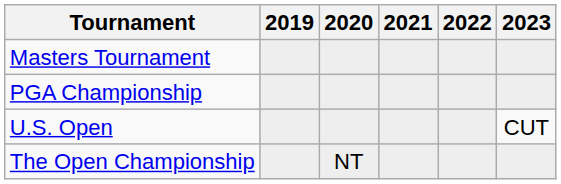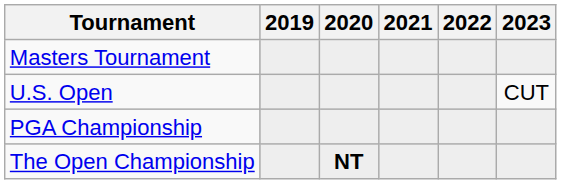 <table class="wikitable" style="font-size:95%;text-align:center;">
 <tr>
 <th>Tournament</th>
 <th>2019</th>
 <th>2020</th>
 <th>2021</th>
 <th>2022</th>
 <th>2023</th>
 </tr>
 <tr>
 <td align=left><a href='#'>Masters Tournament</a></td>
 <td style="background:#eeeeee;"></td>
 <td style="background:#eeeeee;"></td>
 <td style="background:#eeeeee;"></td>
 <td style="background:#eeeeee;"></td>
 <td style="background:#eeeeee;"></td>
 </tr>
 <tr>
+<td align=left><a href='#'>U.S. Open</a></td>
+<td style="background:#eeeeee;"></td>
+<td style="background:#eeeeee;"></td>
+<td style="background:#eeeeee;"></td>
+<td style="background:#eeeeee;"></td>
+<td>CUT</td>
+</tr>
+<tr>
 <td align=left><a href='#'>PGA Championship</a></td>
 <td style="background:#eeeeee;"></td>
 <td style="background:#eeeeee;"></td>
 <td style="background:#eeeeee;"></td>
 <td style="background:#eeeeee;"></td>
 <td style="background:#eeeeee;"></td>
 </tr>
 <tr>
-<td align=left><a href='#'>U.S. Open</a></td>
-<td style="background:#eeeeee;"></td>
-<td style="background:#eeeeee;"></td>
-<td style="background:#eeeeee;"></td>
-<td style="background:#eeeeee;"></td>
-<td>CUT</td>
-</tr>
-<tr>
 <td align=left><a href='#'>The Open Championship</a></td>
 <td style="background:#eeeeee;"></td>
-<td style="background:#eeeeee;">NT</td>
+<td style="background:#eeeeee;"><strong>NT</strong></td>
 <td style="background:#eeeeee;"></td>
 <td style="background:#eeeeee;"></td>
 <td style="background:#eeeeee;"></td>
 </tr>
 </table>
